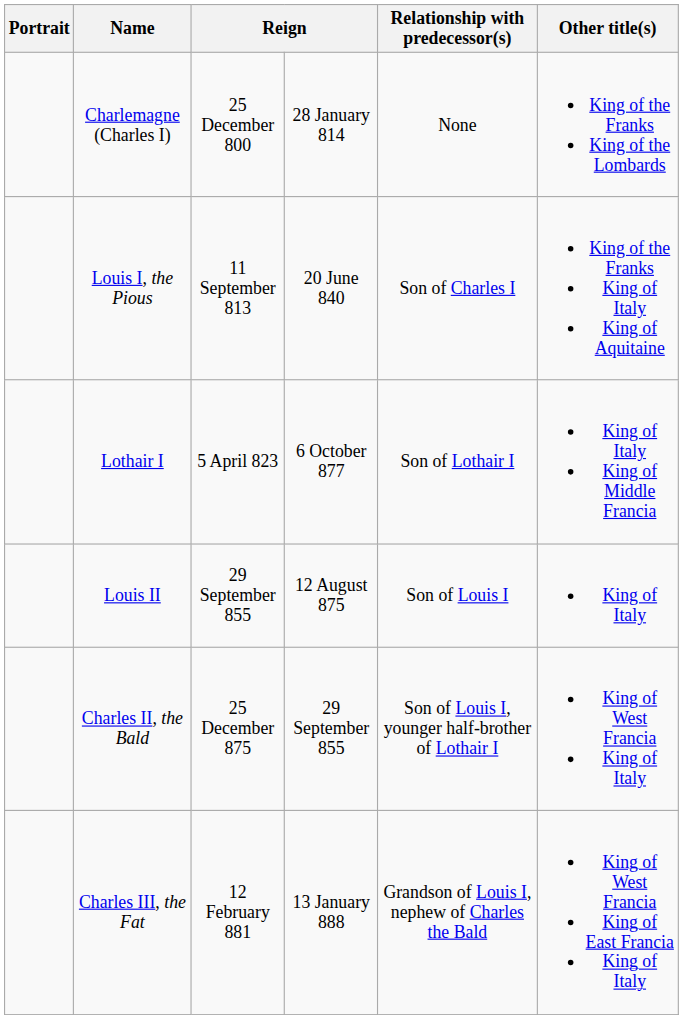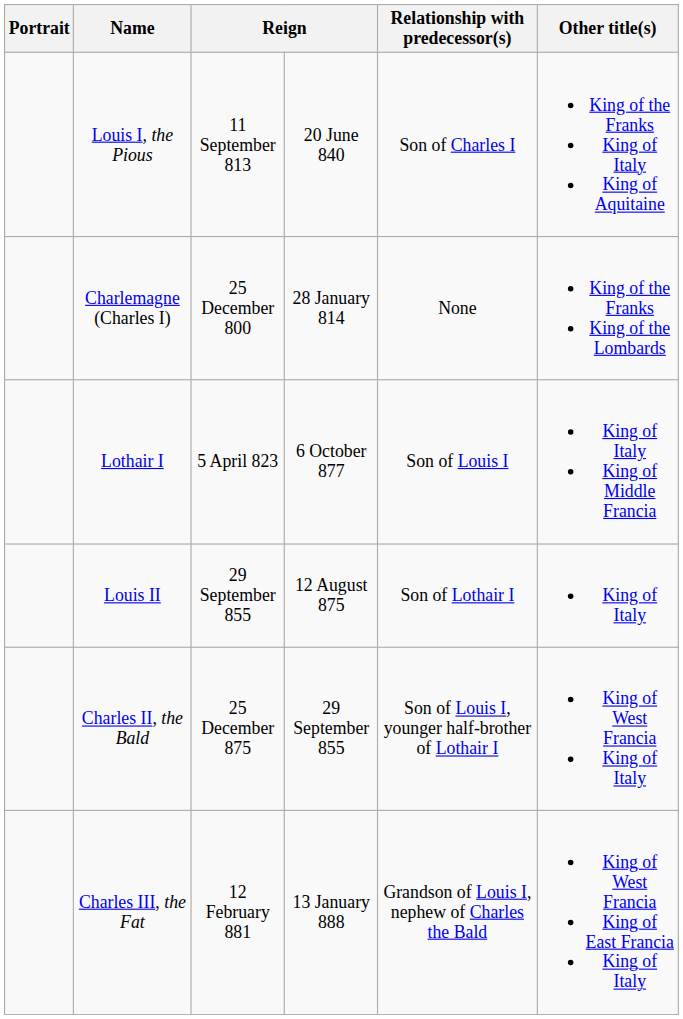 <table class="wikitable" style="text-align:center">
 <tr>
 <th>Portrait</th>
 <th>Name<br></th>
 <th colspan=2>Reign</th>
 <th>Relationship with predecessor(s)</th>
 <th>Other title(s)</th>
+</tr>
+<tr>
+<td></td>
+<td><a href='#'>Louis I</a>, <em>the Pious</em><br></td>
+<td>11 September 813</td>
+<td>20 June 840</td>
+<td>Son of <a href='#'>Charles I</a></td>
+<td class=small><br><ul><li><a href='#'>King of the Franks</a></li><li><a href='#'>King of Italy</a></li><li><a href='#'>King of Aquitaine</a></li></ul></td>
 </tr>
 <tr>
 <td></td>
 <td><a href='#'>Charlemagne</a> (Charles I)<br></td>
 <td>25 December 800</td>
 <td>28 January 814</td>
 <td>None</td>
 <td class=small><br><ul><li><a href='#'>King of the Franks</a></li><li><a href='#'>King of the Lombards</a></li></ul></td>
 </tr>
 <tr>
 <td></td>
-<td><a href='#'>Louis I</a>, <em>the Pious</em><br></td>
-<td>11 September 813</td>
-<td>20 June 840</td>
-<td>Son of <a href='#'>Charles I</a></td>
-<td class=small><br><ul><li><a href='#'>King of the Franks</a></li><li><a href='#'>King of Italy</a></li><li><a href='#'>King of Aquitaine</a></li></ul></td>
-</tr>
-<tr>
-<td></td>
 <td><a href='#'>Lothair I</a><br></td>
 <td>5 April 823</td>
 <td>6 October 877</td>
-<td>Son of <a href='#'>Lothair I</a></td>
+<td>Son of <a href='#'>Louis I</a></td>
 <td class=small><br><ul><li><a href='#'>King of Italy</a></li><li><a href='#'>King of Middle Francia</a></li></ul></td>
 </tr>
 <tr>
 <td></td>
 <td><a href='#'>Louis II</a><br></td>
 <td>29 September 855</td>
 <td>12 August 875</td>
-<td>Son of <a href='#'>Louis I</a></td>
+<td>Son of <a href='#'>Lothair I</a></td>
 <td class=small><br><ul><li><a href='#'>King of Italy</a></li></ul></td>
 </tr>
 <tr>
 <td></td>
 <td><a href='#'>Charles II</a>, <em>the Bald</em><br></td>
 <td>25 December 875</td>
 <td>29 September 855</td>
 <td>Son of <a href='#'>Louis I</a>, younger half-brother of <a href='#'>Lothair I</a></td>
 <td class=small><br><ul><li><a href='#'>King of West Francia</a></li><li><a href='#'>King of Italy</a></li></ul></td>
 </tr>
 <tr>
 <td></td>
 <td><a href='#'>Charles III</a>, <em>the Fat</em><br></td>
 <td>12 February 881</td>
 <td>13 January 888</td>
 <td>Grandson of <a href='#'>Louis I</a>, nephew of <a href='#'>Charles the Bald</a></td>
 <td class=small><br><ul><li><a href='#'>King of West Francia</a></li><li><a href='#'>King of East Francia</a></li><li><a href='#'>King of Italy</a></li></ul></td>
 </tr>
 </table>
